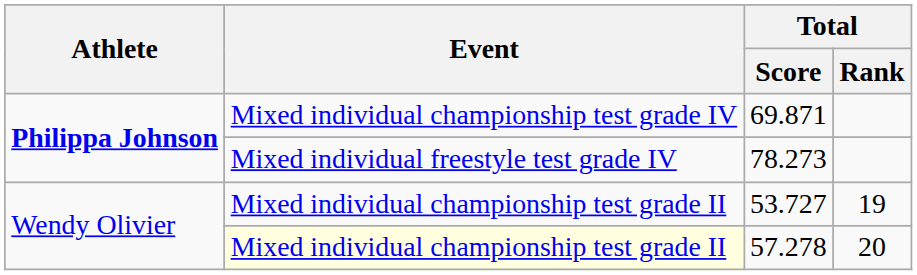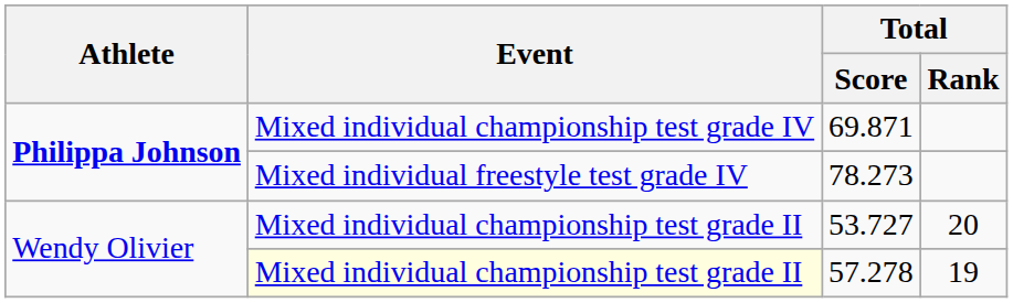 <table class=wikitable>
 <tr>
 <th rowspan="2">Athlete</th>
 <th rowspan="2">Event</th>
 <th colspan="2">Total</th>
 </tr>
 <tr>
 <th>Score</th>
 <th>Rank</th>
 </tr>
 <tr>
 <td rowspan="2"><strong><a href='#'>Philippa Johnson</a></strong></td>
 <td><a href='#'>Mixed individual championship test grade IV</a></td>
 <td align="center">69.871</td>
 <td align="center"></td>
 </tr>
 <tr>
 <td><a href='#'>Mixed individual freestyle test grade IV</a></td>
 <td align="center">78.273</td>
 <td align="center"></td>
 </tr>
 <tr>
 <td rowspan="2"><a href='#'>Wendy Olivier</a></td>
 <td><a href='#'>Mixed individual championship test grade II</a></td>
 <td align="center">53.727</td>
-<td align="center">19</td>
+<td align="center">20</td>
 </tr>
 <tr>
 <td style="background: lightyellow;"><a href='#'>Mixed individual championship test grade II</a></td>
 <td align="center">57.278</td>
-<td align="center">20</td>
+<td align="center">19</td>
 </tr>
 </table>
